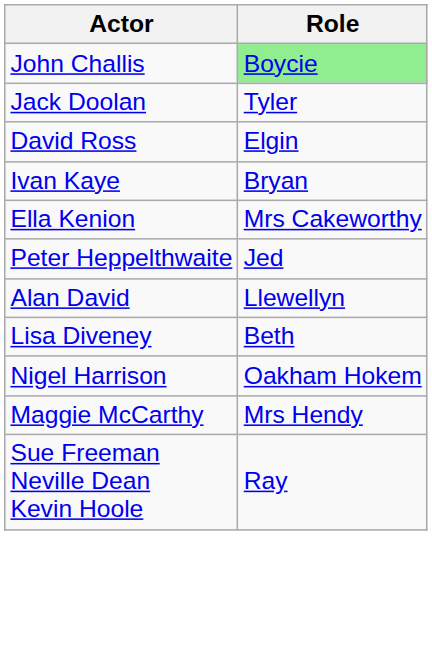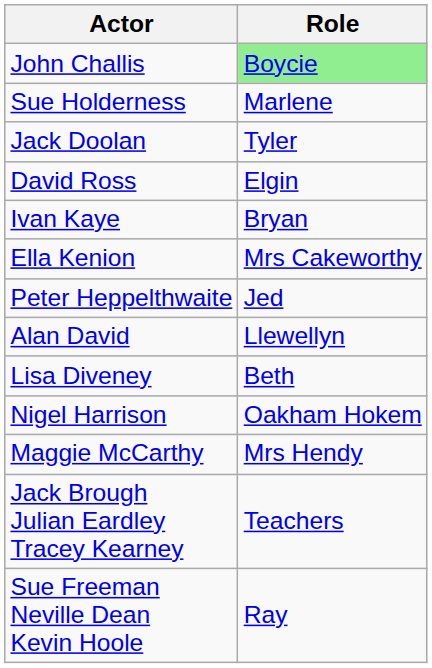 <table class="wikitable">
 <tr>
 <th>Actor</th>
 <th>Role</th>
 </tr>
 <tr>
 <td><a href='#'>John Challis</a></td>
 <td style="background: lightgreen;"><a href='#'>Boycie</a></td>
+</tr>
+<tr>
+<td><a href='#'>Sue Holderness</a></td>
+<td><a href='#'>Marlene</a></td>
 </tr>
 <tr>
 <td><a href='#'>Jack Doolan</a></td>
 <td><a href='#'>Tyler</a></td>
 </tr>
 <tr>
 <td><a href='#'>David Ross</a></td>
 <td><a href='#'>Elgin</a></td>
 </tr>
 <tr>
 <td><a href='#'>Ivan Kaye</a></td>
 <td><a href='#'>Bryan</a></td>
 </tr>
 <tr>
 <td><a href='#'>Ella Kenion</a></td>
 <td><a href='#'>Mrs Cakeworthy</a></td>
 </tr>
 <tr>
 <td><a href='#'>Peter Heppelthwaite</a></td>
 <td><a href='#'>Jed</a></td>
 </tr>
 <tr>
 <td><a href='#'>Alan David</a></td>
 <td><a href='#'>Llewellyn</a></td>
 </tr>
 <tr>
 <td><a href='#'>Lisa Diveney</a></td>
 <td><a href='#'>Beth</a></td>
 </tr>
 <tr>
 <td><a href='#'>Nigel Harrison</a></td>
 <td><a href='#'>Oakham Hokem</a></td>
 </tr>
 <tr>
 <td><a href='#'>Maggie McCarthy</a></td>
 <td><a href='#'>Mrs Hendy</a></td>
 </tr>
 <tr>
+<td><a href='#'>Jack Brough</a><br><a href='#'>Julian Eardley</a><br><a href='#'>Tracey Kearney</a></td>
+<td><a href='#'>Teachers</a></td>
+</tr>
+<tr>
 <td><a href='#'>Sue Freeman</a><br><a href='#'>Neville Dean</a><br><a href='#'>Kevin Hoole</a></td>
 <td><a href='#'>Ray</a></td>
 </tr>
 </table>
